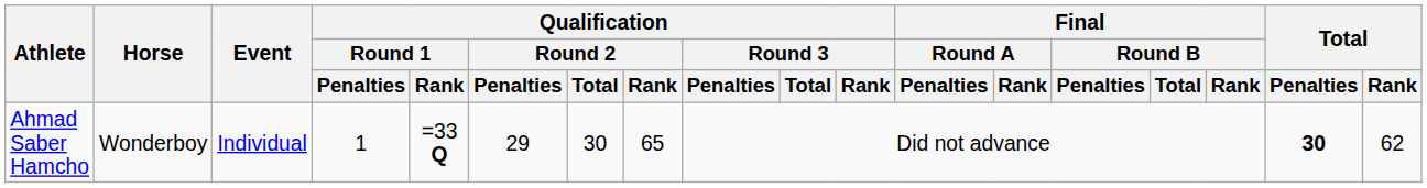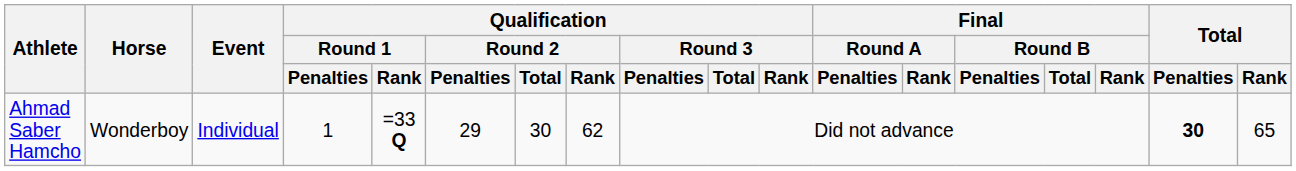 <table class="wikitable" style="font-size:90%">
 <tr>
 <th rowspan="3">Athlete</th>
 <th rowspan="3">Horse</th>
 <th rowspan="3">Event</th>
 <th colspan="8">Qualification</th>
 <th colspan="5">Final</th>
 <th rowspan=2 colspan="2">Total</th>
 </tr>
 <tr style="font-size:95%">
 <th colspan="2">Round 1</th>
 <th colspan="3">Round 2</th>
 <th colspan="3">Round 3</th>
 <th colspan="2">Round A</th>
 <th colspan="3">Round B</th>
 </tr>
 <tr style="font-size:95%">
 <th>Penalties</th>
 <th>Rank</th>
 <th>Penalties</th>
 <th>Total</th>
 <th>Rank</th>
 <th>Penalties</th>
 <th>Total</th>
 <th>Rank</th>
 <th>Penalties</th>
 <th>Rank</th>
 <th>Penalties</th>
 <th>Total</th>
 <th>Rank</th>
 <th>Penalties</th>
 <th>Rank</th>
 </tr>
 <tr align=center>
 <td align=left><a href='#'>Ahmad Saber Hamcho</a></td>
 <td align=left>Wonderboy</td>
 <td align=left><a href='#'>Individual</a></td>
 <td>1</td>
 <td>=33 <strong>Q</strong></td>
 <td>29</td>
 <td>30</td>
-<td>65</td>
+<td>62</td>
 <td colspan=8>Did not advance</td>
 <td><strong>30</strong></td>
-<td>62</td>
+<td>65</td>
 </tr>
 </table>
